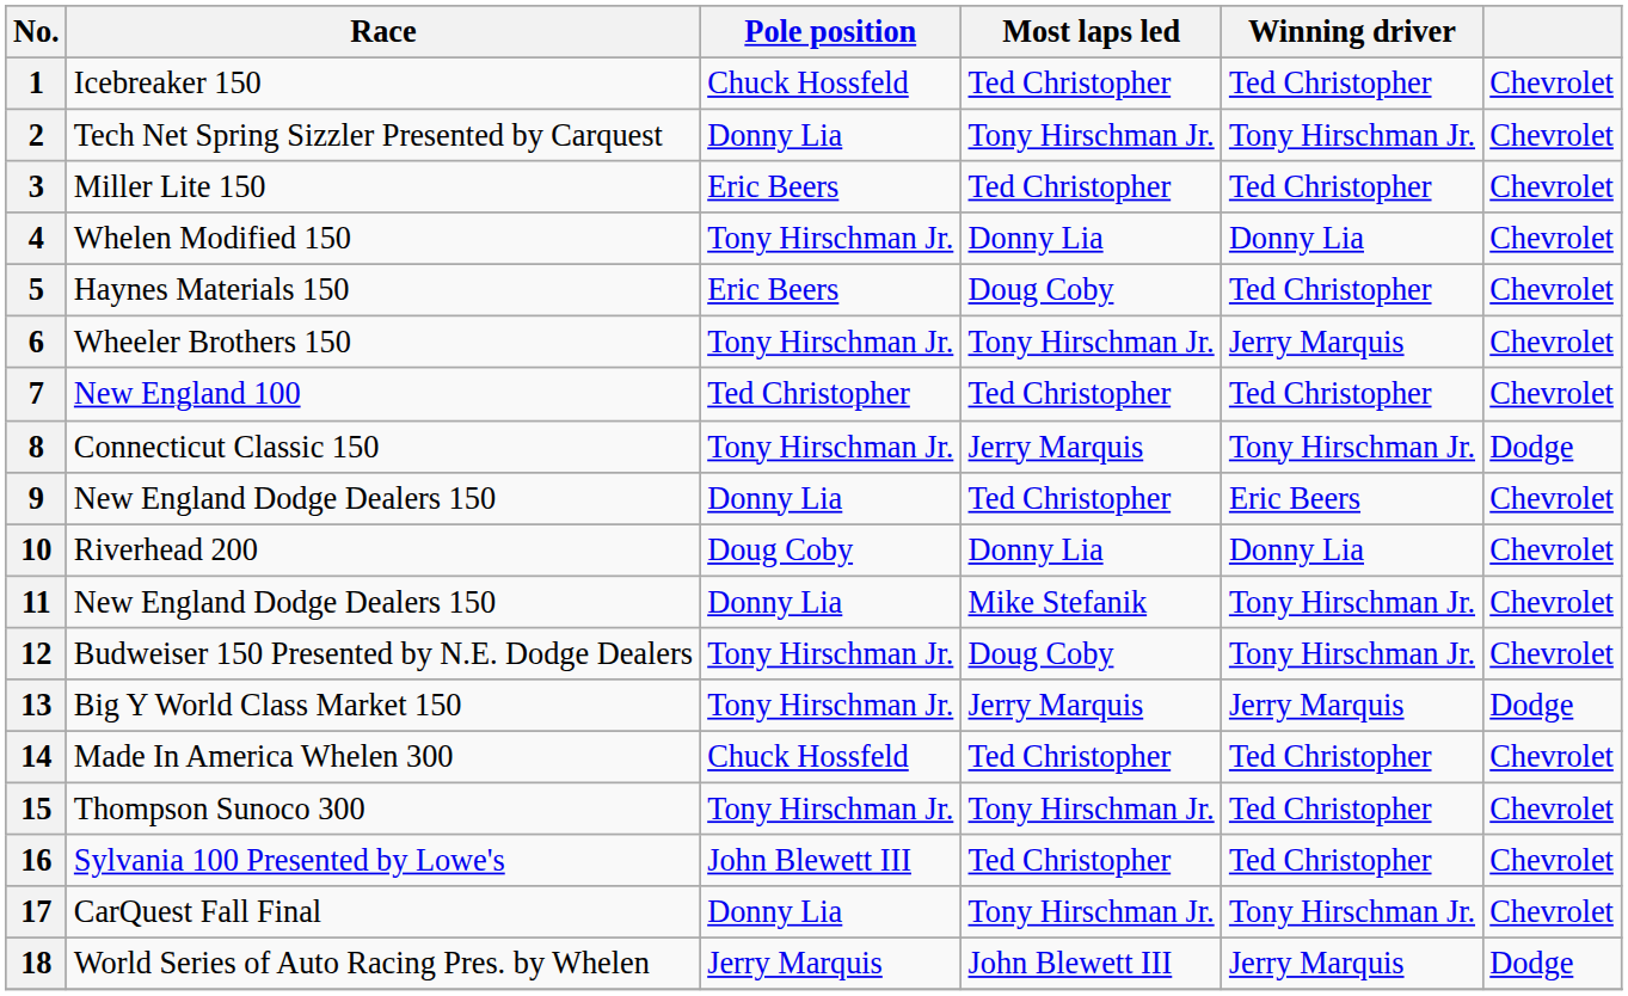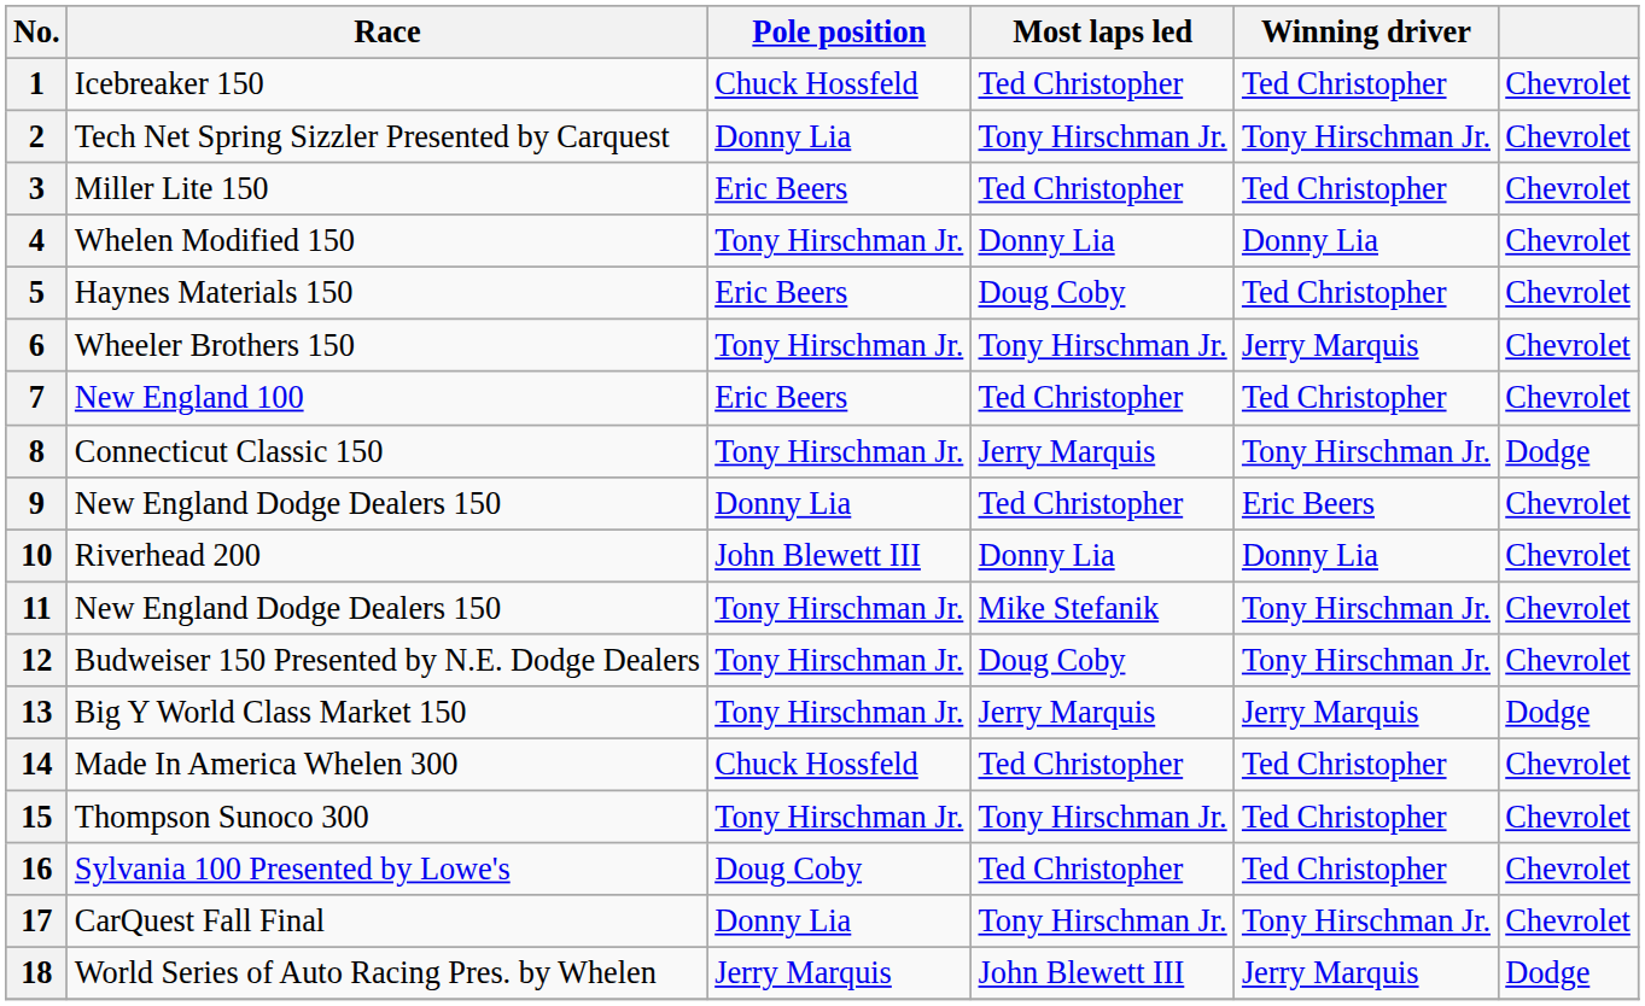 <table class="wikitable sortable" style="font-size:95%">
 <tr>
 <th>No.</th>
 <th>Race</th>
 <th><a href='#'>Pole position</a></th>
 <th>Most laps led</th>
 <th>Winning driver</th>
 <th></th>
 </tr>
 <tr>
 <th>1</th>
 <td>Icebreaker 150</td>
 <td><a href='#'>Chuck Hossfeld</a></td>
 <td><a href='#'>Ted Christopher</a></td>
 <td><a href='#'>Ted Christopher</a></td>
 <td><a href='#'>Chevrolet</a></td>
 </tr>
 <tr>
 <th>2</th>
 <td>Tech Net Spring Sizzler Presented by Carquest</td>
 <td><a href='#'>Donny Lia</a></td>
 <td><a href='#'>Tony Hirschman Jr.</a></td>
 <td><a href='#'>Tony Hirschman Jr.</a></td>
 <td><a href='#'>Chevrolet</a></td>
 </tr>
 <tr>
 <th>3</th>
 <td>Miller Lite 150</td>
 <td><a href='#'>Eric Beers</a></td>
 <td><a href='#'>Ted Christopher</a></td>
 <td><a href='#'>Ted Christopher</a></td>
 <td><a href='#'>Chevrolet</a></td>
 </tr>
 <tr>
 <th>4</th>
 <td>Whelen Modified 150</td>
 <td><a href='#'>Tony Hirschman Jr.</a></td>
 <td><a href='#'>Donny Lia</a></td>
 <td><a href='#'>Donny Lia</a></td>
 <td><a href='#'>Chevrolet</a></td>
 </tr>
 <tr>
 <th>5</th>
 <td>Haynes Materials 150</td>
 <td><a href='#'>Eric Beers</a></td>
 <td><a href='#'>Doug Coby</a></td>
 <td><a href='#'>Ted Christopher</a></td>
 <td><a href='#'>Chevrolet</a></td>
 </tr>
 <tr>
 <th>6</th>
 <td>Wheeler Brothers 150</td>
 <td><a href='#'>Tony Hirschman Jr.</a></td>
 <td><a href='#'>Tony Hirschman Jr.</a></td>
 <td><a href='#'>Jerry Marquis</a></td>
 <td><a href='#'>Chevrolet</a></td>
 </tr>
 <tr>
 <th>7</th>
 <td><a href='#'>New England 100</a></td>
-<td><a href='#'>Ted Christopher</a></td>
+<td><a href='#'>Eric Beers</a></td>
 <td><a href='#'>Ted Christopher</a></td>
 <td><a href='#'>Ted Christopher</a></td>
 <td><a href='#'>Chevrolet</a></td>
 </tr>
 <tr>
 <th>8</th>
 <td>Connecticut Classic 150</td>
 <td><a href='#'>Tony Hirschman Jr.</a></td>
 <td><a href='#'>Jerry Marquis</a></td>
 <td><a href='#'>Tony Hirschman Jr.</a></td>
 <td><a href='#'>Dodge</a></td>
 </tr>
 <tr>
 <th>9</th>
 <td>New England Dodge Dealers 150</td>
 <td><a href='#'>Donny Lia</a></td>
 <td><a href='#'>Ted Christopher</a></td>
 <td><a href='#'>Eric Beers</a></td>
 <td><a href='#'>Chevrolet</a></td>
 </tr>
 <tr>
 <th>10</th>
 <td>Riverhead 200</td>
-<td><a href='#'>Doug Coby</a></td>
+<td><a href='#'>John Blewett III</a></td>
 <td><a href='#'>Donny Lia</a></td>
 <td><a href='#'>Donny Lia</a></td>
 <td><a href='#'>Chevrolet</a></td>
 </tr>
 <tr>
 <th>11</th>
 <td>New England Dodge Dealers 150</td>
-<td><a href='#'>Donny Lia</a></td>
+<td><a href='#'>Tony Hirschman Jr.</a></td>
 <td><a href='#'>Mike Stefanik</a></td>
 <td><a href='#'>Tony Hirschman Jr.</a></td>
 <td><a href='#'>Chevrolet</a></td>
 </tr>
 <tr>
 <th>12</th>
 <td>Budweiser 150 Presented by N.E. Dodge Dealers</td>
 <td><a href='#'>Tony Hirschman Jr.</a></td>
 <td><a href='#'>Doug Coby</a></td>
 <td><a href='#'>Tony Hirschman Jr.</a></td>
 <td><a href='#'>Chevrolet</a></td>
 </tr>
 <tr>
 <th>13</th>
 <td>Big Y World Class Market 150</td>
 <td><a href='#'>Tony Hirschman Jr.</a></td>
 <td><a href='#'>Jerry Marquis</a></td>
 <td><a href='#'>Jerry Marquis</a></td>
 <td><a href='#'>Dodge</a></td>
 </tr>
 <tr>
 <th>14</th>
 <td>Made In America Whelen 300</td>
 <td><a href='#'>Chuck Hossfeld</a></td>
 <td><a href='#'>Ted Christopher</a></td>
 <td><a href='#'>Ted Christopher</a></td>
 <td><a href='#'>Chevrolet</a></td>
 </tr>
 <tr>
 <th>15</th>
 <td>Thompson Sunoco 300</td>
 <td><a href='#'>Tony Hirschman Jr.</a></td>
 <td><a href='#'>Tony Hirschman Jr.</a></td>
 <td><a href='#'>Ted Christopher</a></td>
 <td><a href='#'>Chevrolet</a></td>
 </tr>
 <tr>
 <th>16</th>
 <td><a href='#'>Sylvania 100 Presented by Lowe's</a></td>
-<td><a href='#'>John Blewett III</a></td>
+<td><a href='#'>Doug Coby</a></td>
 <td><a href='#'>Ted Christopher</a></td>
 <td><a href='#'>Ted Christopher</a></td>
 <td><a href='#'>Chevrolet</a></td>
 </tr>
 <tr>
 <th>17</th>
 <td>CarQuest Fall Final</td>
 <td><a href='#'>Donny Lia</a></td>
 <td><a href='#'>Tony Hirschman Jr.</a></td>
 <td><a href='#'>Tony Hirschman Jr.</a></td>
 <td><a href='#'>Chevrolet</a></td>
 </tr>
 <tr>
 <th>18</th>
 <td>World Series of Auto Racing Pres. by Whelen</td>
 <td><a href='#'>Jerry Marquis</a></td>
 <td><a href='#'>John Blewett III</a></td>
 <td><a href='#'>Jerry Marquis</a></td>
 <td><a href='#'>Dodge</a></td>
 </tr>
 <tr>
 </tr>
 </table>
